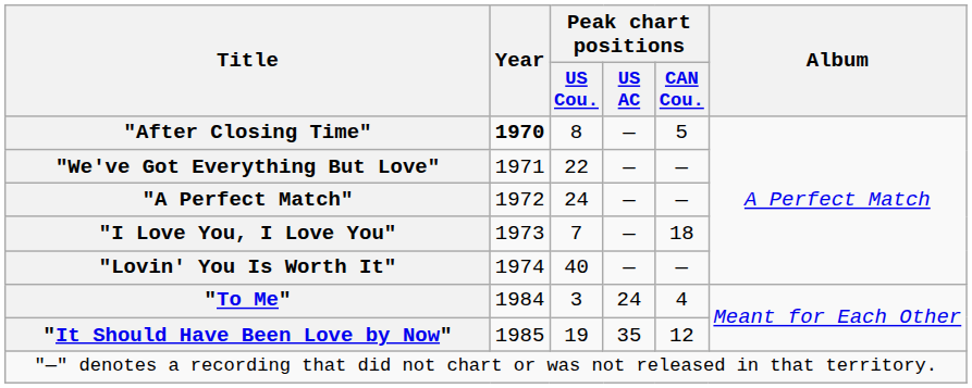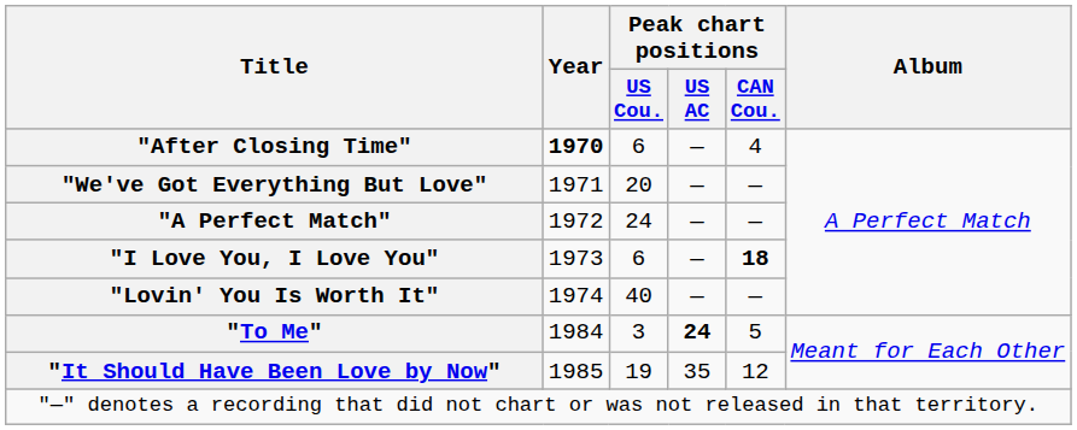 <table class="wikitable plainrowheaders" style="text-align:center;" border="1">
 <tr>
 <th scope="col" rowspan="2" style="width:23em;">Title</th>
 <th scope="col" rowspan="2">Year</th>
 <th scope="col" colspan="3">Peak chart<br>positions</th>
 <th scope="col" rowspan="2">Album</th>
 </tr>
 <tr>
 <th scope="col" style="width:2.3em;font-size:90%;"><a href='#'>US<br>Cou.</a><br></th>
 <th scope="col" style="width:2.3em;font-size:90%;"><a href='#'>US<br>AC</a><br></th>
 <th scope="col" style="width:2.3em;font-size:90%;"><a href='#'>CAN<br>Cou.</a><br></th>
 </tr>
 <tr>
 <th scope="row">"After Closing Time"<br></th>
 <td><strong>1970</strong></td>
-<td>8</td>
+<td>6</td>
 <td>—</td>
-<td>5</td>
+<td>4</td>
 <td rowspan="5"><em><a href='#'>A Perfect Match</a></em></td>
 </tr>
 <tr>
 <th scope="row">"We've Got Everything But Love"<br></th>
 <td>1971</td>
-<td>22</td>
+<td>20</td>
 <td>—</td>
 <td>—</td>
 </tr>
 <tr>
 <th scope="row">"A Perfect Match"<br></th>
 <td>1972</td>
 <td>24</td>
 <td>—</td>
 <td>—</td>
 </tr>
 <tr>
 <th scope="row">"I Love You, I Love You"<br></th>
 <td>1973</td>
-<td>7</td>
+<td>6</td>
 <td>—</td>
-<td>18</td>
+<td><strong>18</strong></td>
 </tr>
 <tr>
 <th scope="row">"Lovin' You Is Worth It"<br></th>
 <td>1974</td>
 <td>40</td>
 <td>—</td>
 <td>—</td>
 </tr>
 <tr>
 <th scope="row">"<a href='#'>To Me</a>"<br></th>
 <td>1984</td>
 <td>3</td>
-<td>24</td>
-<td>4</td>
+<td><strong>24</strong></td>
+<td>5</td>
 <td rowspan="2"><em><a href='#'>Meant for Each Other</a></em></td>
 </tr>
 <tr>
 <th scope="row">"<a href='#'>It Should Have Been Love by Now</a>"<br></th>
 <td>1985</td>
 <td>19</td>
 <td>35</td>
 <td>12</td>
 </tr>
 <tr>
 <td colspan="6" style="font-size:90%">"—" denotes a recording that did not chart or was not released in that territory.</td>
 </tr>
 </table>
